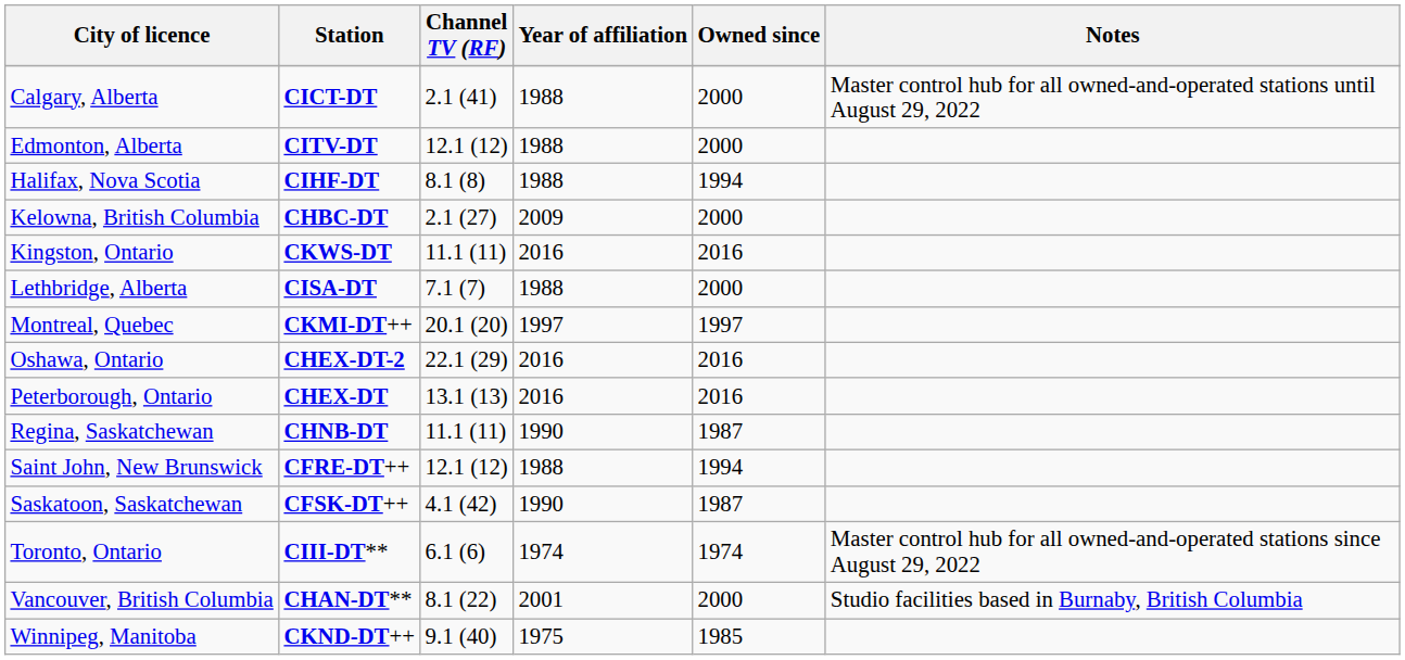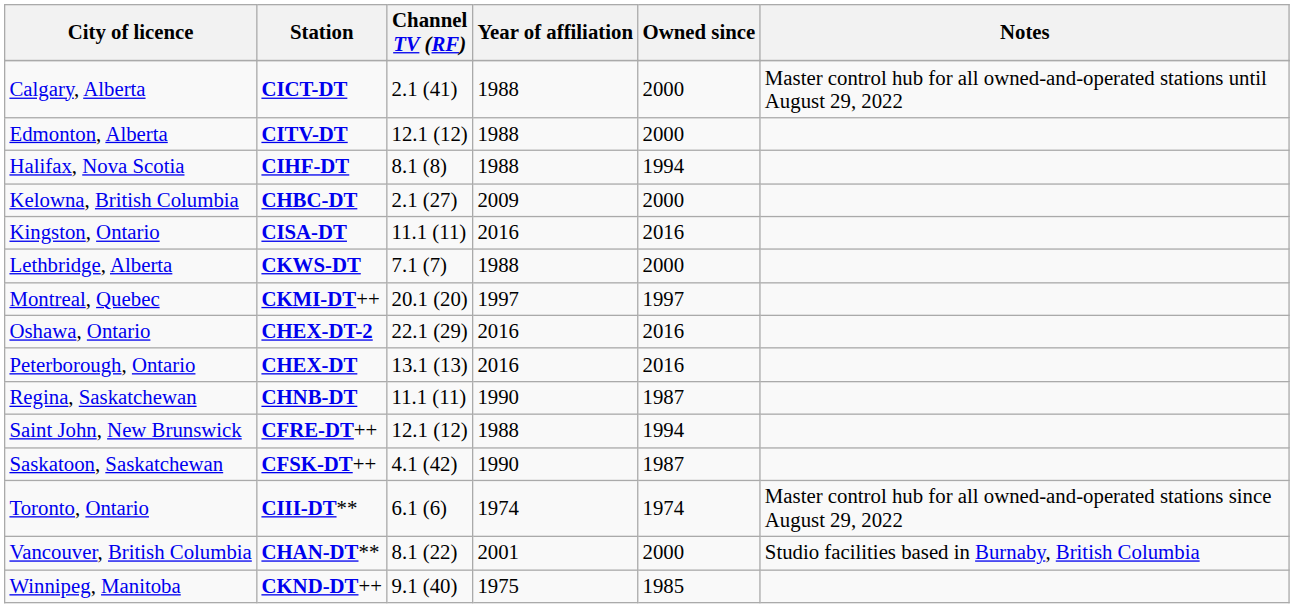 <table class="wikitable unsortable">
 <tr>
 <th>City of licence</th>
 <th>Station</th>
 <th>Channel<br><em><a href='#'>TV</a> (<a href='#'>RF</a>)</em></th>
 <th>Year of affiliation</th>
 <th>Owned since</th>
 <th style="width:400px;">Notes</th>
 </tr>
 <tr style="vertical-align: top; text-align: left;">
 </tr>
 <tr>
 <td><a href='#'>Calgary</a>, <a href='#'>Alberta</a></td>
 <td><strong><a href='#'>CICT-DT</a></strong></td>
 <td>2.1 (41)</td>
 <td>1988<br></td>
 <td>2000</td>
 <td>Master control hub for all owned-and-operated stations until August 29, 2022</td>
 </tr>
 <tr>
 <td><a href='#'>Edmonton</a>, <a href='#'>Alberta</a></td>
 <td><strong><a href='#'>CITV-DT</a></strong></td>
 <td>12.1 (12)</td>
 <td>1988<br></td>
 <td>2000</td>
 <td></td>
 </tr>
 <tr>
 <td><a href='#'>Halifax</a>, <a href='#'>Nova Scotia</a></td>
 <td><strong><a href='#'>CIHF-DT</a></strong></td>
 <td>8.1 (8)</td>
 <td>1988</td>
 <td>1994</td>
 <td></td>
 </tr>
 <tr>
 <td><a href='#'>Kelowna</a>, <a href='#'>British Columbia</a></td>
 <td><strong><a href='#'>CHBC-DT</a></strong></td>
 <td>2.1 (27)</td>
 <td>2009</td>
 <td>2000</td>
 <td></td>
 </tr>
 <tr>
 <td><a href='#'>Kingston</a>, <a href='#'>Ontario</a></td>
-<td><strong><a href='#'>CKWS-DT</a></strong></td>
+<td><strong><a href='#'>CISA-DT</a></strong></td>
 <td>11.1 (11)</td>
 <td>2016<br></td>
 <td>2016</td>
 <td></td>
 </tr>
 <tr>
 <td><a href='#'>Lethbridge</a>, <a href='#'>Alberta</a></td>
-<td><strong><a href='#'>CISA-DT</a></strong></td>
+<td><strong><a href='#'>CKWS-DT</a></strong></td>
 <td>7.1 (7)</td>
 <td>1988<br></td>
 <td>2000</td>
 <td></td>
 </tr>
 <tr>
 <td><a href='#'>Montreal</a>, <a href='#'>Quebec</a></td>
 <td><strong><a href='#'>CKMI-DT</a></strong>++</td>
 <td>20.1 (20)</td>
 <td>1997<br></td>
 <td>1997</td>
 <td></td>
 </tr>
 <tr>
 <td><a href='#'>Oshawa</a>, <a href='#'>Ontario</a></td>
 <td><strong><a href='#'>CHEX-DT-2</a></strong></td>
 <td>22.1 (29)</td>
 <td>2016<br></td>
 <td>2016</td>
 <td></td>
 </tr>
 <tr>
 <td><a href='#'>Peterborough</a>, <a href='#'>Ontario</a></td>
 <td><strong><a href='#'>CHEX-DT</a></strong></td>
 <td>13.1 (13)</td>
 <td>2016<br></td>
 <td>2016</td>
 <td></td>
 </tr>
 <tr>
 <td><a href='#'>Regina</a>, <a href='#'>Saskatchewan</a></td>
 <td><strong><a href='#'>CHNB-DT</a></strong></td>
 <td>11.1 (11)</td>
 <td>1990</td>
 <td>1987</td>
 <td></td>
 </tr>
 <tr>
 <td><a href='#'>Saint John</a>, <a href='#'>New Brunswick</a></td>
 <td><strong><a href='#'>CFRE-DT</a></strong>++</td>
 <td>12.1 (12)</td>
 <td>1988</td>
 <td>1994</td>
 <td></td>
 </tr>
 <tr>
 <td><a href='#'>Saskatoon</a>, <a href='#'>Saskatchewan</a></td>
 <td><strong><a href='#'>CFSK-DT</a></strong>++</td>
 <td>4.1 (42)</td>
 <td>1990</td>
 <td>1987</td>
 <td></td>
 </tr>
 <tr>
 <td><a href='#'>Toronto</a>, <a href='#'>Ontario</a></td>
 <td><strong><a href='#'>CIII-DT</a></strong>**</td>
 <td>6.1 (6)</td>
 <td>1974</td>
 <td>1974</td>
 <td>Master control hub for all owned-and-operated stations since August 29, 2022</td>
 </tr>
 <tr>
 <td><a href='#'>Vancouver</a>, <a href='#'>British Columbia</a></td>
 <td><strong><a href='#'>CHAN-DT</a></strong>**</td>
 <td>8.1 (22)</td>
 <td>2001</td>
 <td>2000</td>
 <td>Studio facilities based in <a href='#'>Burnaby</a>, <a href='#'>British Columbia</a></td>
 </tr>
 <tr>
 <td><a href='#'>Winnipeg</a>, <a href='#'>Manitoba</a></td>
 <td><strong><a href='#'>CKND-DT</a></strong>++</td>
 <td>9.1 (40)</td>
 <td>1975</td>
 <td>1985</td>
 <td></td>
 </tr>
 </table>
